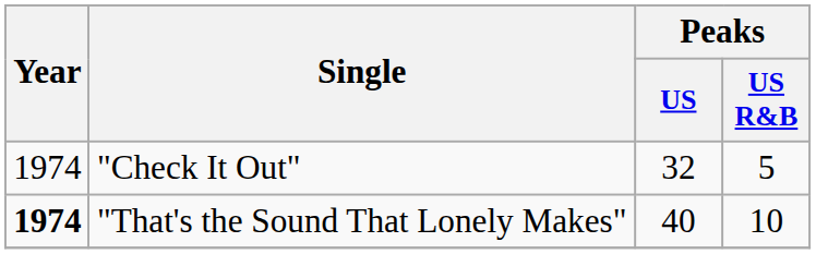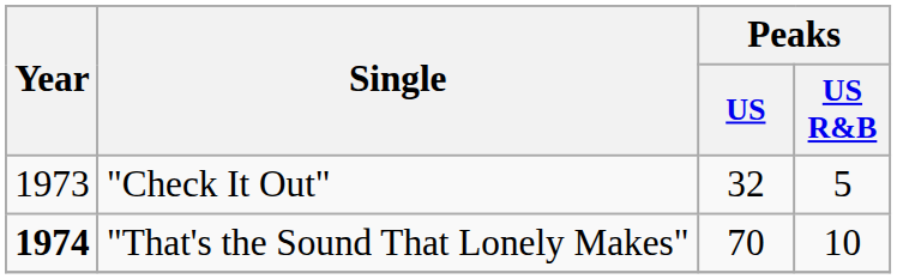 <table class="wikitable" style="text-align:center;">
 <tr>
 <th rowspan="2">Year</th>
 <th rowspan="2">Single</th>
 <th colspan="2">Peaks</th>
 </tr>
 <tr style="font-size:smaller;">
 <th width="35"><a href='#'>US</a><br></th>
 <th width="35"><a href='#'>US<br>R&B</a><br></th>
 </tr>
 <tr>
-<td rowspan="1">1974</td>
+<td rowspan="1">1973</td>
 <td align="left">"Check It Out"</td>
 <td>32</td>
 <td>5</td>
 </tr>
 <tr>
 <td rowspan="1"><strong>1974</strong></td>
 <td align="left">"That's the Sound That Lonely Makes"</td>
-<td>40</td>
+<td>70</td>
 <td>10</td>
 </tr>
 <tr>
 </tr>
 </table>
